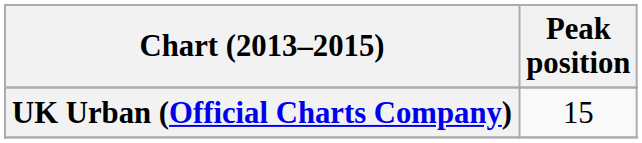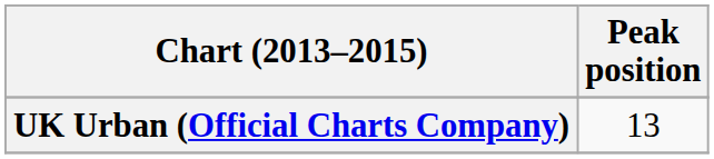 <table class="wikitable sortable plainrowheaders" style="text-align:center">
 <tr>
 <th>Chart (2013–2015)</th>
 <th>Peak<br>position</th>
 </tr>
 <tr>
 </tr>
 <tr>
 </tr>
 <tr>
 </tr>
 <tr>
 </tr>
 <tr>
 </tr>
 <tr>
 </tr>
 <tr>
 <th scope="row">UK Urban (<a href='#'>Official Charts Company</a>)</th>
-<td>15</td>
+<td>13</td>
 </tr>
 <tr>
 </tr>
 </table>
